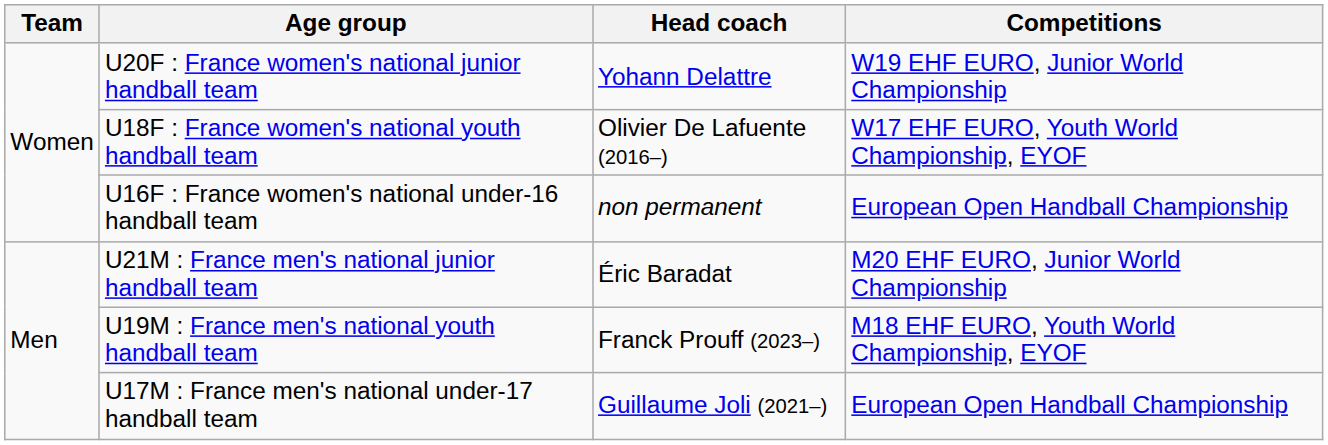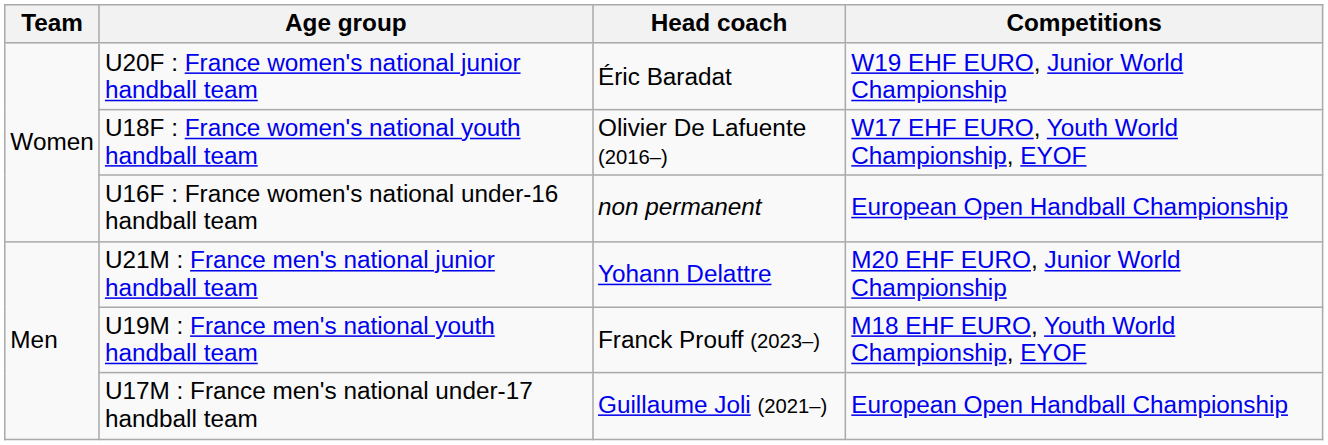 <table class="wikitable sortable">
 <tr>
 <th>Team</th>
 <th>Age group</th>
 <th>Head coach</th>
 <th>Competitions</th>
 </tr>
 <tr>
 <td rowspan="3">Women</td>
 <td>U20F : <a href='#'>France women's national junior handball team</a></td>
-<td> <a href='#'>Yohann Delattre</a></td>
+<td> Éric Baradat</td>
 <td><a href='#'>W19 EHF EURO</a>, <a href='#'>Junior World Championship</a></td>
 </tr>
 <tr>
 <td>U18F : <a href='#'>France women's national youth handball team</a></td>
 <td> Olivier De Lafuente <small>(2016–)</small></td>
 <td><a href='#'>W17 EHF EURO</a>, <a href='#'>Youth World Championship</a>, <a href='#'>EYOF</a></td>
 </tr>
 <tr>
 <td>U16F : France women's national under-16 handball team</td>
 <td>  <em>non permanent</em></td>
 <td><a href='#'>European Open Handball Championship</a></td>
 </tr>
 <tr>
 <td rowspan="3">Men</td>
 <td>U21M : <a href='#'>France men's national junior handball team</a></td>
-<td> Éric Baradat</td>
+<td> <a href='#'>Yohann Delattre</a></td>
 <td><a href='#'>M20 EHF EURO</a>, <a href='#'>Junior World Championship</a></td>
 </tr>
 <tr>
 <td>U19M : <a href='#'>France men's national youth handball team</a></td>
 <td> Franck Prouff <small>(2023–)</small></td>
 <td><a href='#'>M18 EHF EURO</a>, <a href='#'>Youth World Championship</a>, <a href='#'>EYOF</a></td>
 </tr>
 <tr>
 <td>U17M : France men's national under-17 handball team</td>
 <td> <a href='#'>Guillaume Joli</a> <small>(2021–)</small></td>
 <td><a href='#'>European Open Handball Championship</a></td>
 </tr>
 </table>
